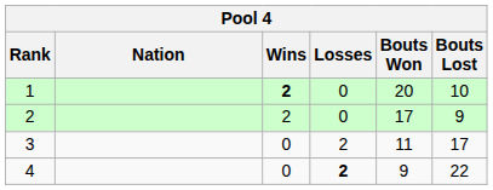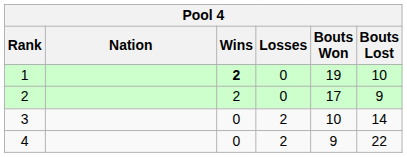 <table class="wikitable" style="text-align:center">
 <tr>
 <th colspan=6 align=center><strong>Pool 4</strong></th>
 </tr>
 <tr>
 <th width="20">Rank</th>
 <th width="190">Nation</th>
 <th width="20">Wins</th>
 <th width="20">Losses</th>
 <th width="20">Bouts Won</th>
 <th width="20">Bouts Lost</th>
 </tr>
 <tr bgcolor=ccffcc>
 <td>1</td>
 <td align=left></td>
 <td><strong>2</strong></td>
 <td>0</td>
-<td>20</td>
+<td>19</td>
 <td>10</td>
 </tr>
 <tr bgcolor=ccffcc>
 <td>2</td>
 <td align=left></td>
 <td>2</td>
 <td>0</td>
 <td>17</td>
 <td>9</td>
 </tr>
 <tr>
 <td>3</td>
 <td align=left></td>
 <td>0</td>
 <td>2</td>
-<td>11</td>
-<td>17</td>
+<td>10</td>
+<td>14</td>
 </tr>
 <tr>
 <td>4</td>
 <td align=left></td>
 <td>0</td>
-<td><strong>2</strong></td>
+<td>2</td>
 <td>9</td>
 <td>22</td>
 </tr>
 </table>
